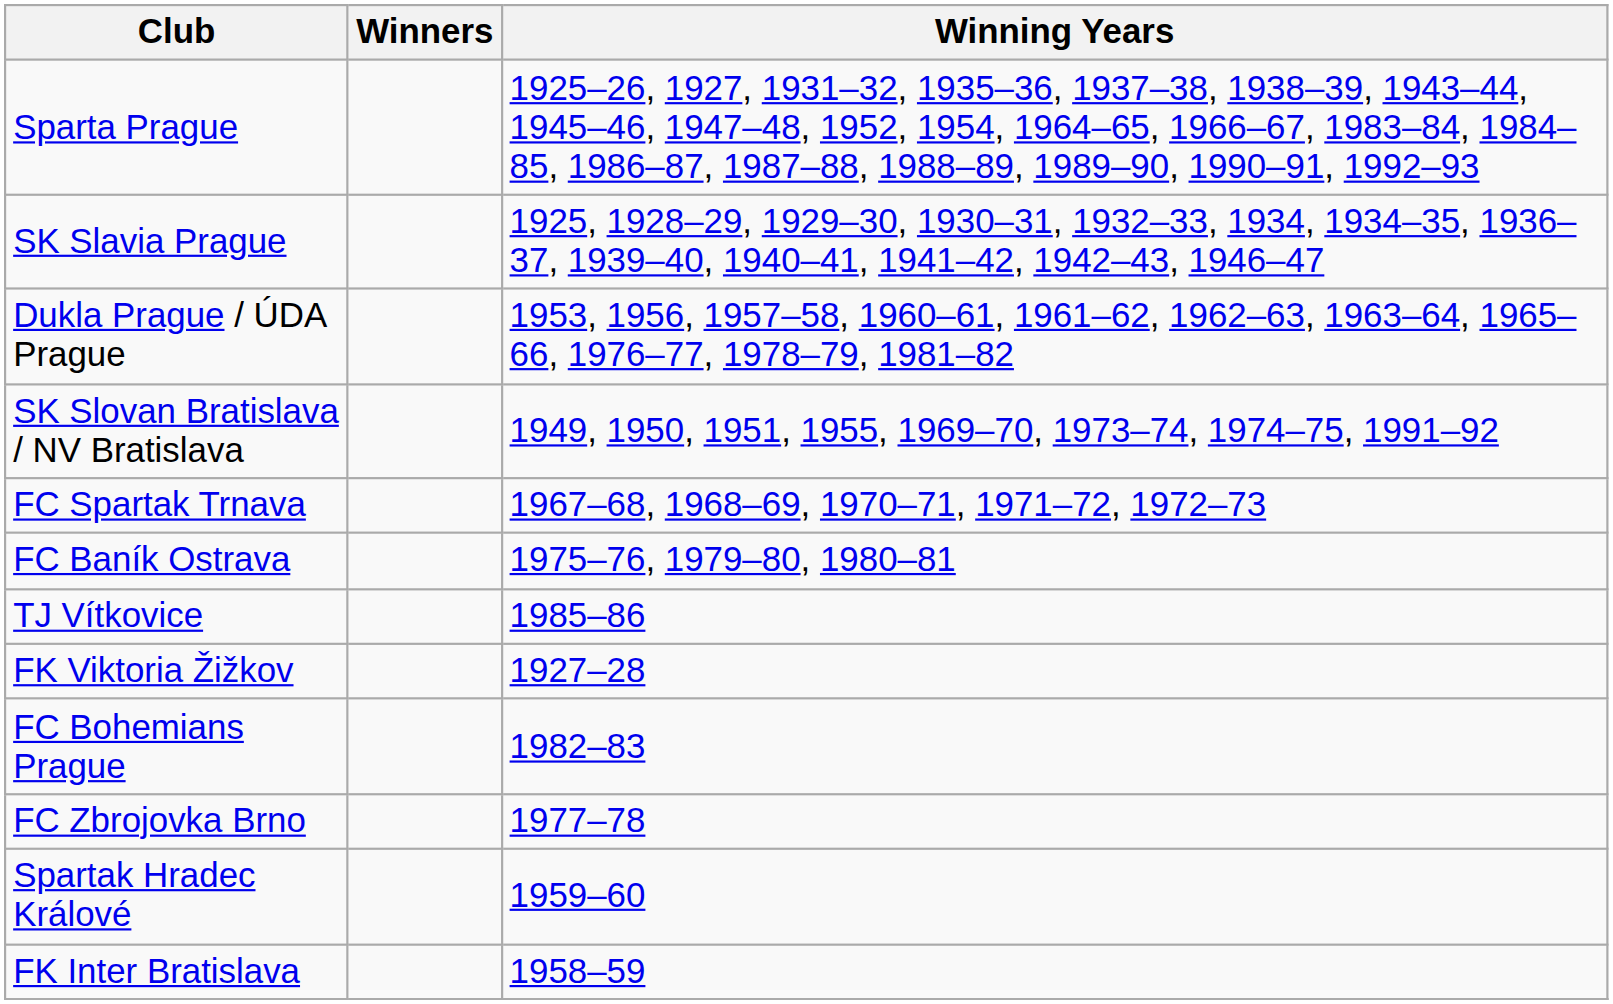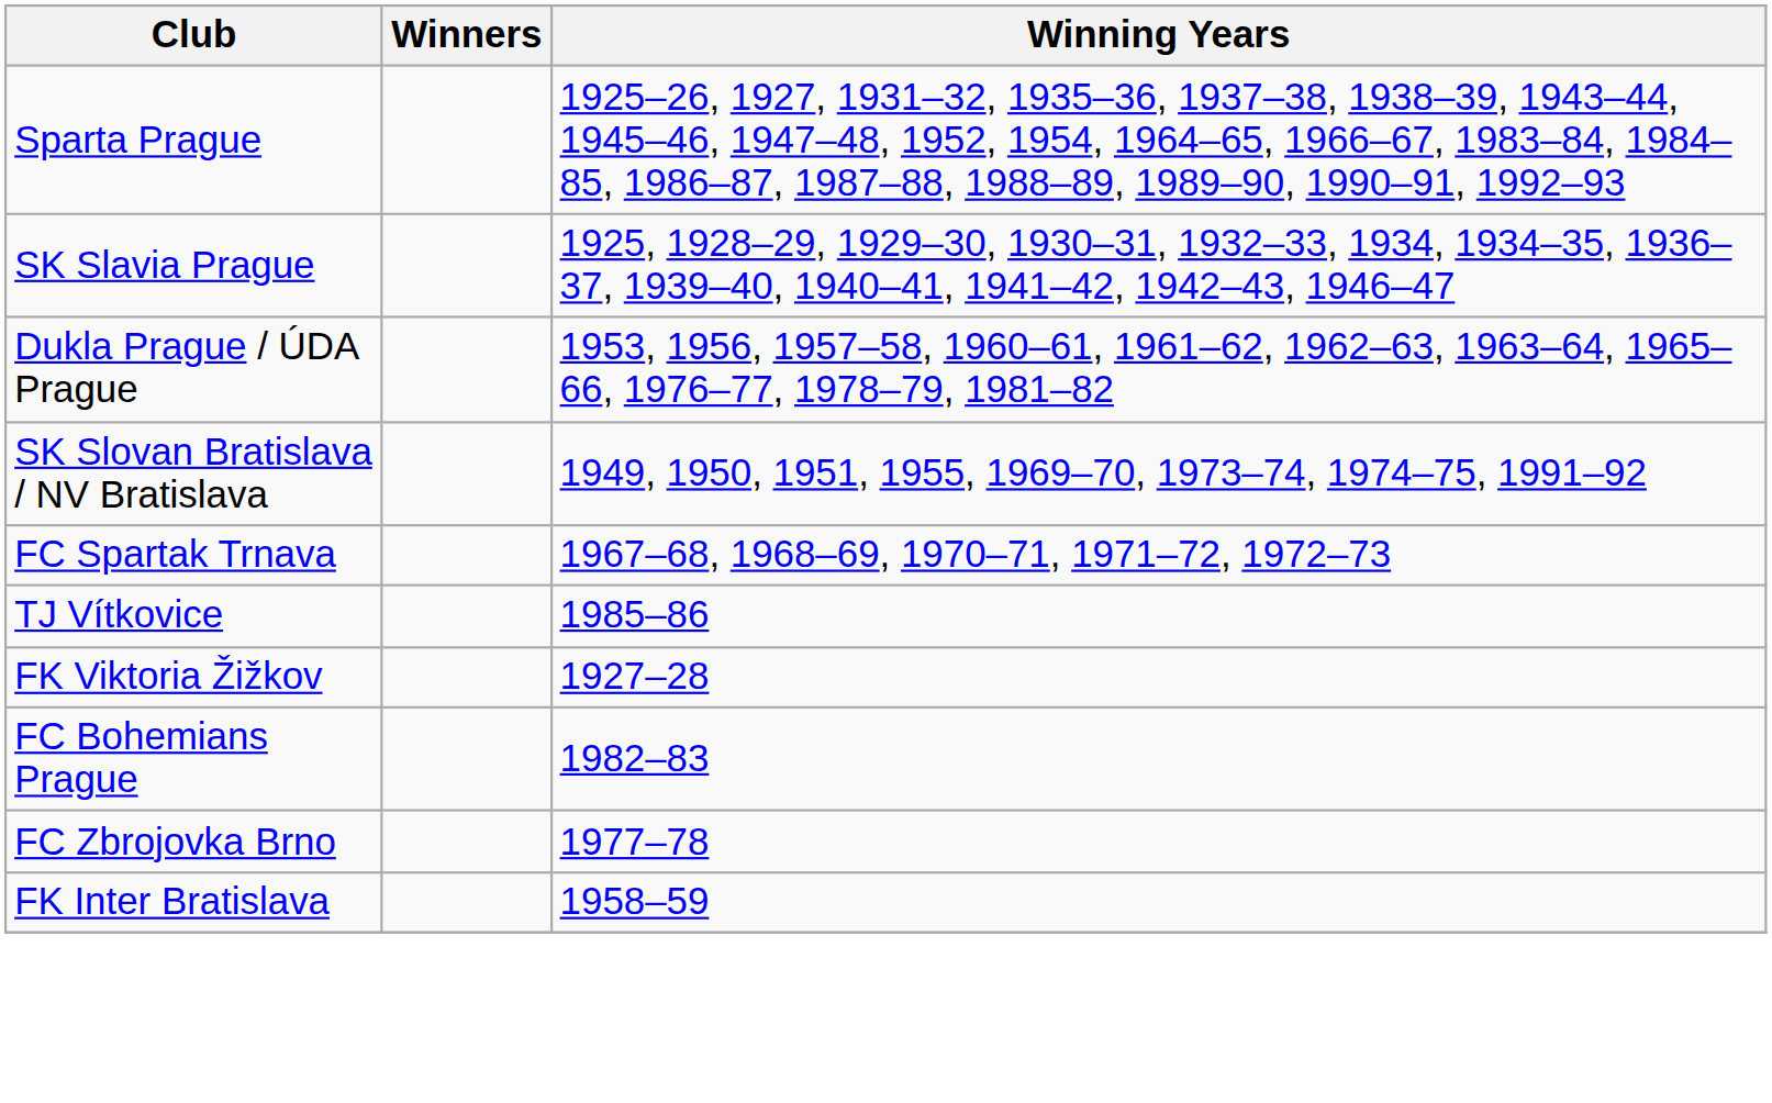 <table class="wikitable">
 <tr>
 <th width=150px>Club</th>
 <th width=40px>Winners</th>
 <th width=500px>Winning Years</th>
 </tr>
 <tr>
 <td><a href='#'>Sparta Prague</a></td>
 <td></td>
 <td><a href='#'>1925–26</a>, <a href='#'>1927</a>, <a href='#'>1931–32</a>, <a href='#'>1935–36</a>, <a href='#'>1937–38</a>, <a href='#'>1938–39</a>, <a href='#'>1943–44</a>, <a href='#'>1945–46</a>, <a href='#'>1947–48</a>, <a href='#'>1952</a>, <a href='#'>1954</a>, <a href='#'>1964–65</a>, <a href='#'>1966–67</a>, <a href='#'>1983–84</a>, <a href='#'>1984–85</a>, <a href='#'>1986–87</a>, <a href='#'>1987–88</a>, <a href='#'>1988–89</a>, <a href='#'>1989–90</a>, <a href='#'>1990–91</a>, <a href='#'>1992–93</a></td>
 </tr>
 <tr>
 <td><a href='#'>SK Slavia Prague</a></td>
 <td></td>
 <td><a href='#'>1925</a>, <a href='#'>1928–29</a>, <a href='#'>1929–30</a>, <a href='#'>1930–31</a>, <a href='#'>1932–33</a>, <a href='#'>1934</a>, <a href='#'>1934–35</a>, <a href='#'>1936–37</a>, <a href='#'>1939–40</a>, <a href='#'>1940–41</a>, <a href='#'>1941–42</a>, <a href='#'>1942–43</a>, <a href='#'>1946–47</a></td>
 </tr>
 <tr>
 <td><a href='#'>Dukla Prague</a> / ÚDA Prague</td>
 <td></td>
 <td><a href='#'>1953</a>, <a href='#'>1956</a>, <a href='#'>1957–58</a>, <a href='#'>1960–61</a>, <a href='#'>1961–62</a>, <a href='#'>1962–63</a>, <a href='#'>1963–64</a>, <a href='#'>1965–66</a>, <a href='#'>1976–77</a>, <a href='#'>1978–79</a>, <a href='#'>1981–82</a></td>
 </tr>
 <tr>
 <td><a href='#'>SK Slovan Bratislava</a> / NV Bratislava</td>
 <td></td>
 <td><a href='#'>1949</a>, <a href='#'>1950</a>, <a href='#'>1951</a>, <a href='#'>1955</a>, <a href='#'>1969–70</a>, <a href='#'>1973–74</a>, <a href='#'>1974–75</a>, <a href='#'>1991–92</a></td>
 </tr>
 <tr>
 <td><a href='#'>FC Spartak Trnava</a></td>
 <td></td>
 <td><a href='#'>1967–68</a>, <a href='#'>1968–69</a>, <a href='#'>1970–71</a>, <a href='#'>1971–72</a>, <a href='#'>1972–73</a></td>
 </tr>
 <tr>
-<td><a href='#'>FC Baník Ostrava</a></td>
-<td></td>
-<td><a href='#'>1975–76</a>, <a href='#'>1979–80</a>, <a href='#'>1980–81</a></td>
-</tr>
-<tr>
 <td><a href='#'>TJ Vítkovice</a></td>
 <td></td>
 <td><a href='#'>1985–86</a></td>
 </tr>
 <tr>
 <td><a href='#'>FK Viktoria Žižkov</a></td>
 <td></td>
 <td><a href='#'>1927–28</a></td>
 </tr>
 <tr>
 <td><a href='#'>FC Bohemians Prague</a></td>
 <td></td>
 <td><a href='#'>1982–83</a></td>
 </tr>
 <tr>
 <td><a href='#'>FC Zbrojovka Brno</a></td>
 <td></td>
 <td><a href='#'>1977–78</a></td>
 </tr>
 <tr>
-<td><a href='#'>Spartak Hradec Králové</a></td>
-<td></td>
-<td><a href='#'>1959–60</a></td>
-</tr>
-<tr>
 <td><a href='#'>FK Inter Bratislava</a></td>
 <td></td>
 <td><a href='#'>1958–59</a></td>
 </tr>
 <tr>
 </tr>
 </table>
